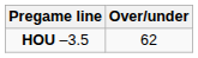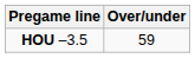 <table class="wikitable">
 <tr align="center">
 <th style=>Pregame line</th>
 <th style=>Over/under</th>
 </tr>
 <tr align="center">
 <td><strong>HOU</strong> –3.5</td>
-<td>62</td>
+<td>59</td>
 </tr>
 </table>
